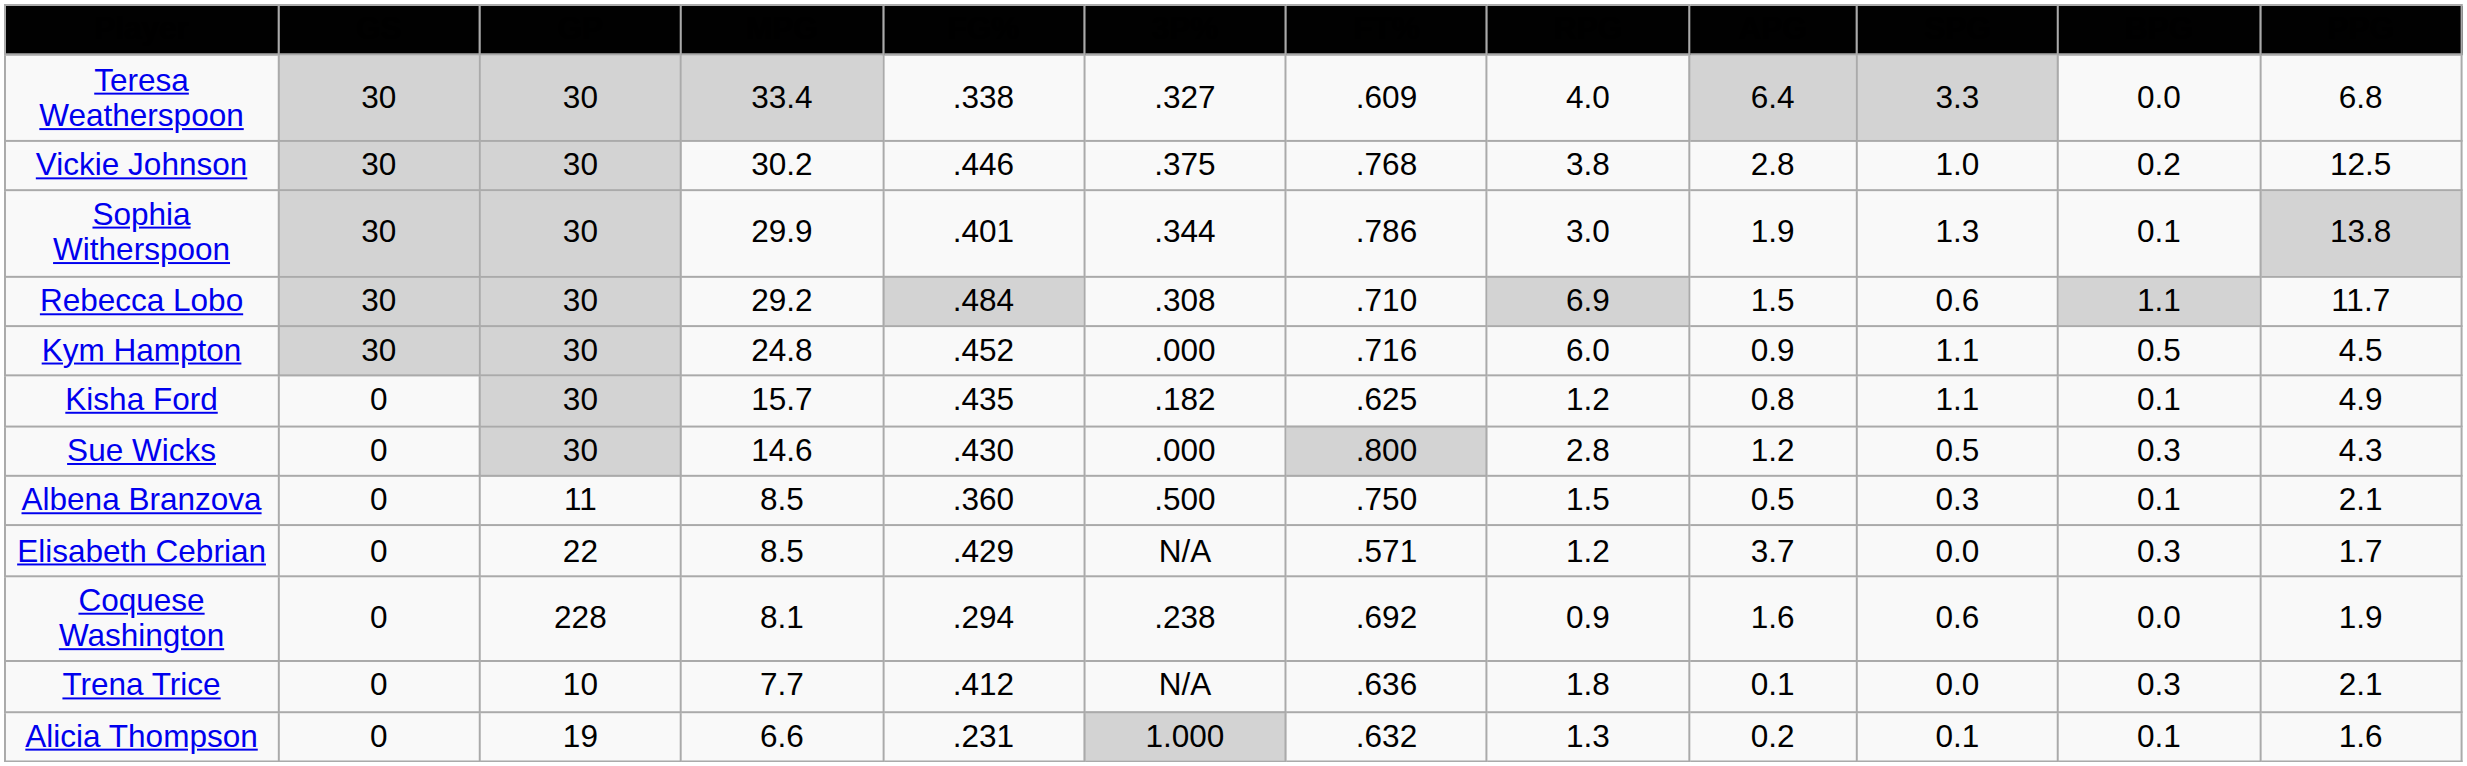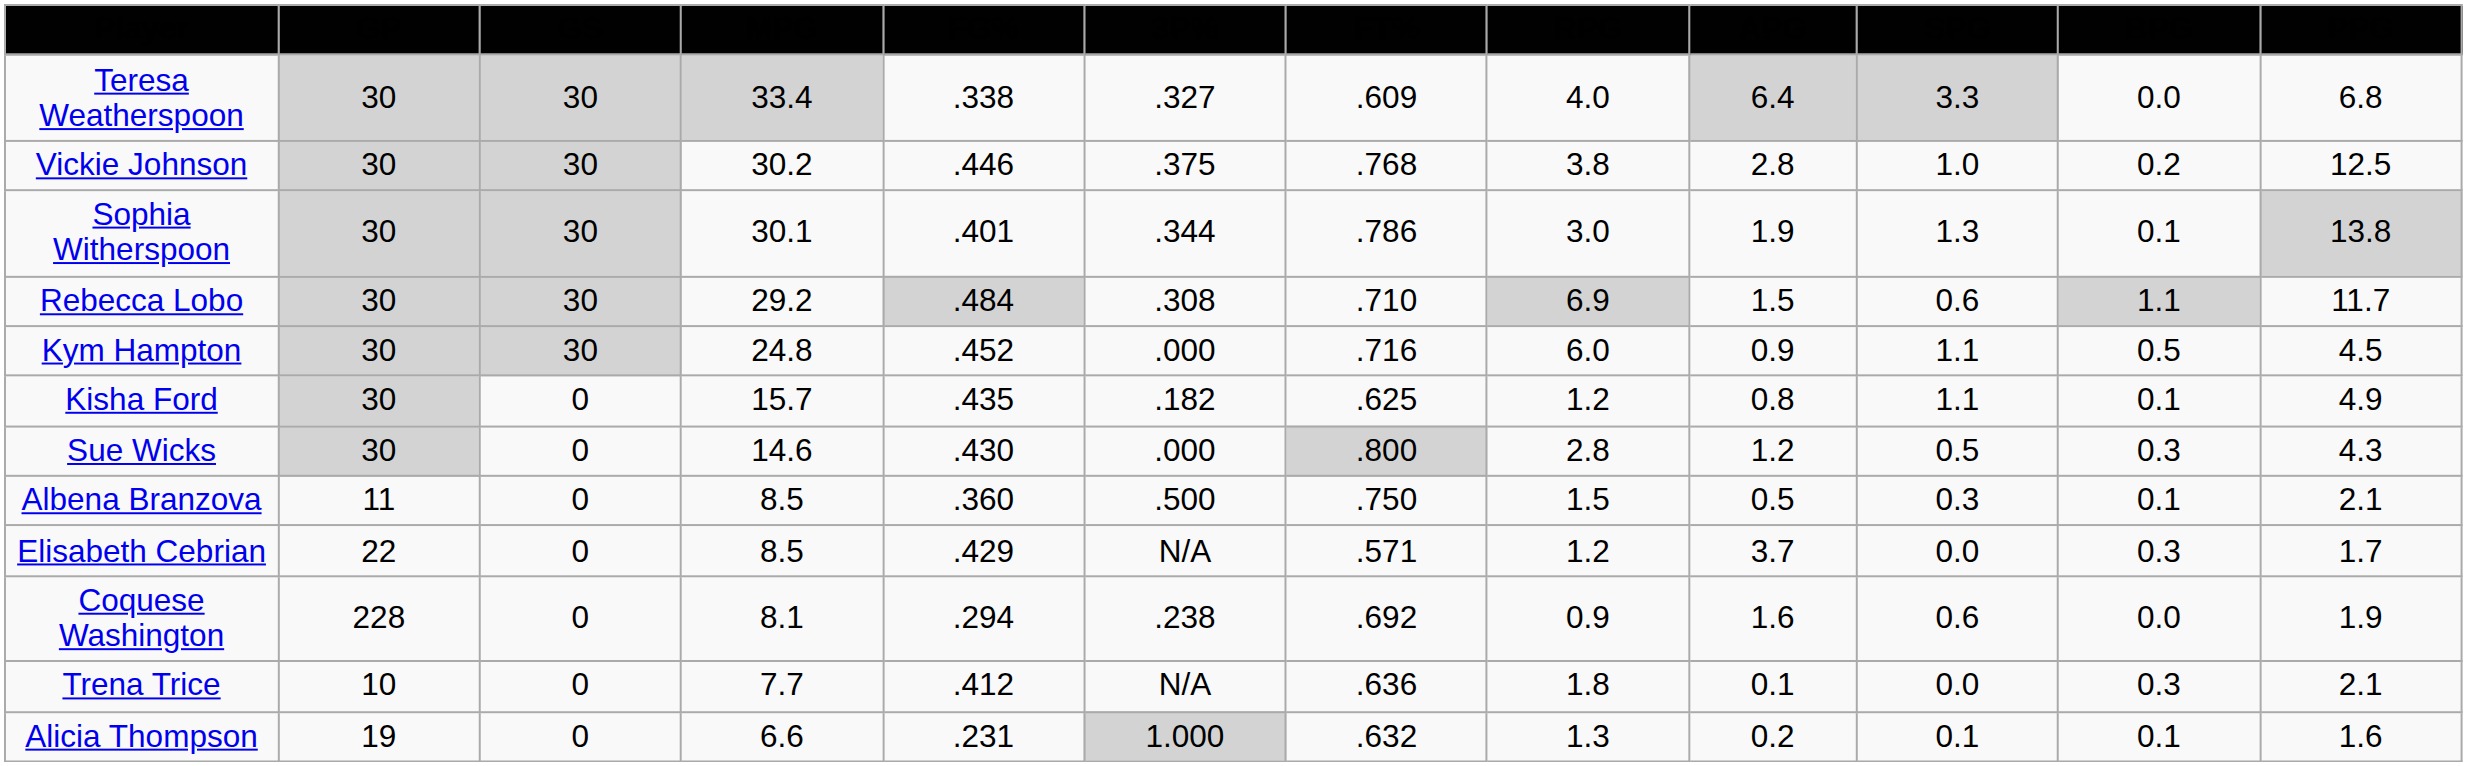 <table class="wikitable sortable" style="text-align:center;">
 <tr>
 <th style="background: #010101" width="6%"><span>Player</span></th>
+<th style="background: #010101" width="6%"><span>GP</span></th>
 <th style="background: #010101" width="6%"><span>GS</span></th>
-<th style="background: #010101" width="6%"><span>GP</span></th>
 <th style="background: #010101" width="6%"><span>MPG</span></th>
 <th style="background: #010101" width="6%"><span>FG%</span></th>
 <th style="background: #010101" width="6%"><span>3P%</span></th>
 <th style="background: #010101" width="6%"><span>FT%</span></th>
 <th style="background: #010101" width="6%"><span>RPG</span></th>
 <th style="background: #010101" width="5%"><span>APG</span></th>
 <th style="background: #010101" width="6%"><span>SPG</span></th>
 <th style="background: #010101" width="6%"><span>BPG</span></th>
 <th style="background: #010101" width="6%"><span>PPG</span></th>
 </tr>
 <tr>
 <td><a href='#'>Teresa Weatherspoon</a></td>
 <td style="background:#D3D3D3;">30</td>
 <td style="background:#D3D3D3;">30</td>
 <td style="background:#D3D3D3;">33.4</td>
 <td>.338</td>
 <td>.327</td>
 <td>.609</td>
 <td>4.0</td>
 <td style="background:#D3D3D3;">6.4</td>
 <td style="background:#D3D3D3;">3.3</td>
 <td>0.0</td>
 <td>6.8</td>
 </tr>
 <tr>
 <td><a href='#'>Vickie Johnson</a></td>
 <td style="background:#D3D3D3;">30</td>
 <td style="background:#D3D3D3;">30</td>
 <td>30.2</td>
 <td>.446</td>
 <td>.375</td>
 <td>.768</td>
 <td>3.8</td>
 <td>2.8</td>
 <td>1.0</td>
 <td>0.2</td>
 <td>12.5</td>
 </tr>
 <tr>
 <td><a href='#'>Sophia Witherspoon</a></td>
 <td style="background:#D3D3D3;">30</td>
 <td style="background:#D3D3D3;">30</td>
-<td>29.9</td>
+<td>30.1</td>
 <td>.401</td>
 <td>.344</td>
 <td>.786</td>
 <td>3.0</td>
 <td>1.9</td>
 <td>1.3</td>
 <td>0.1</td>
 <td style="background:#D3D3D3;">13.8</td>
 </tr>
 <tr>
 <td><a href='#'>Rebecca Lobo</a></td>
 <td style="background:#D3D3D3;">30</td>
 <td style="background:#D3D3D3;">30</td>
 <td>29.2</td>
 <td style="background:#D3D3D3;">.484</td>
 <td>.308</td>
 <td>.710</td>
 <td style="background:#D3D3D3;">6.9</td>
 <td>1.5</td>
 <td>0.6</td>
 <td style="background:#D3D3D3;">1.1</td>
 <td>11.7</td>
 </tr>
 <tr>
 <td><a href='#'>Kym Hampton</a></td>
 <td style="background:#D3D3D3;">30</td>
 <td style="background:#D3D3D3;">30</td>
 <td>24.8</td>
 <td>.452</td>
 <td>.000</td>
 <td>.716</td>
 <td>6.0</td>
 <td>0.9</td>
 <td>1.1</td>
 <td>0.5</td>
 <td>4.5</td>
 </tr>
 <tr>
 <td><a href='#'>Kisha Ford</a></td>
+<td style="background:#D3D3D3;">30</td>
 <td>0</td>
-<td style="background:#D3D3D3;">30</td>
 <td>15.7</td>
 <td>.435</td>
 <td>.182</td>
 <td>.625</td>
 <td>1.2</td>
 <td>0.8</td>
 <td>1.1</td>
 <td>0.1</td>
 <td>4.9</td>
 </tr>
 <tr>
 <td><a href='#'>Sue Wicks</a></td>
+<td style="background:#D3D3D3;">30</td>
 <td>0</td>
-<td style="background:#D3D3D3;">30</td>
 <td>14.6</td>
 <td>.430</td>
 <td>.000</td>
 <td style="background:#D3D3D3;">.800</td>
 <td>2.8</td>
 <td>1.2</td>
 <td>0.5</td>
 <td>0.3</td>
 <td>4.3</td>
 </tr>
 <tr>
 <td><a href='#'>Albena Branzova</a></td>
+<td>11</td>
 <td>0</td>
-<td>11</td>
 <td>8.5</td>
 <td>.360</td>
 <td>.500</td>
 <td>.750</td>
 <td>1.5</td>
 <td>0.5</td>
 <td>0.3</td>
 <td>0.1</td>
 <td>2.1</td>
 </tr>
 <tr>
 <td><a href='#'>Elisabeth Cebrian</a></td>
+<td>22</td>
 <td>0</td>
-<td>22</td>
 <td>8.5</td>
 <td>.429</td>
 <td>N/A</td>
 <td>.571</td>
 <td>1.2</td>
 <td>3.7</td>
 <td>0.0</td>
 <td>0.3</td>
 <td>1.7</td>
 </tr>
 <tr>
 <td><a href='#'>Coquese Washington</a></td>
+<td>228</td>
 <td>0</td>
-<td>228</td>
 <td>8.1</td>
 <td>.294</td>
 <td>.238</td>
 <td>.692</td>
 <td>0.9</td>
 <td>1.6</td>
 <td>0.6</td>
 <td>0.0</td>
 <td>1.9</td>
 </tr>
 <tr>
 <td><a href='#'>Trena Trice</a></td>
+<td>10</td>
 <td>0</td>
-<td>10</td>
 <td>7.7</td>
 <td>.412</td>
 <td>N/A</td>
 <td>.636</td>
 <td>1.8</td>
 <td>0.1</td>
 <td>0.0</td>
 <td>0.3</td>
 <td>2.1</td>
 </tr>
 <tr>
 <td><a href='#'>Alicia Thompson</a></td>
+<td>19</td>
 <td>0</td>
-<td>19</td>
 <td>6.6</td>
 <td>.231</td>
 <td style="background:#D3D3D3;">1.000</td>
 <td>.632</td>
 <td>1.3</td>
 <td>0.2</td>
 <td>0.1</td>
 <td>0.1</td>
 <td>1.6</td>
 </tr>
 </table>
